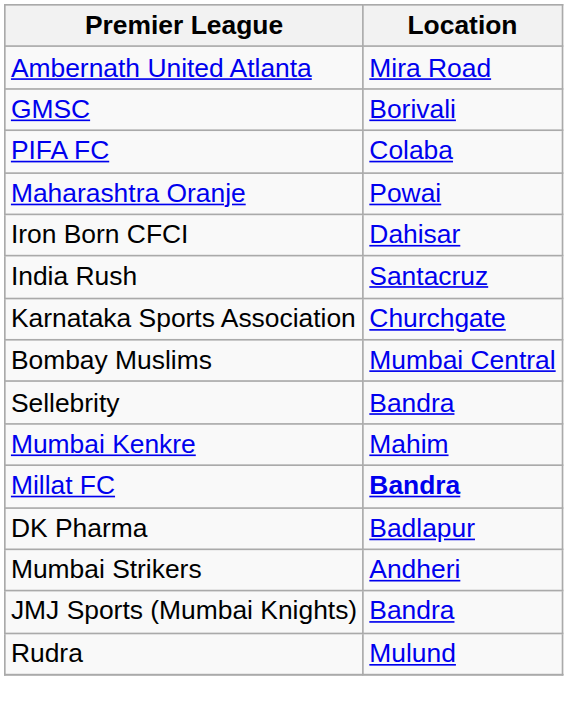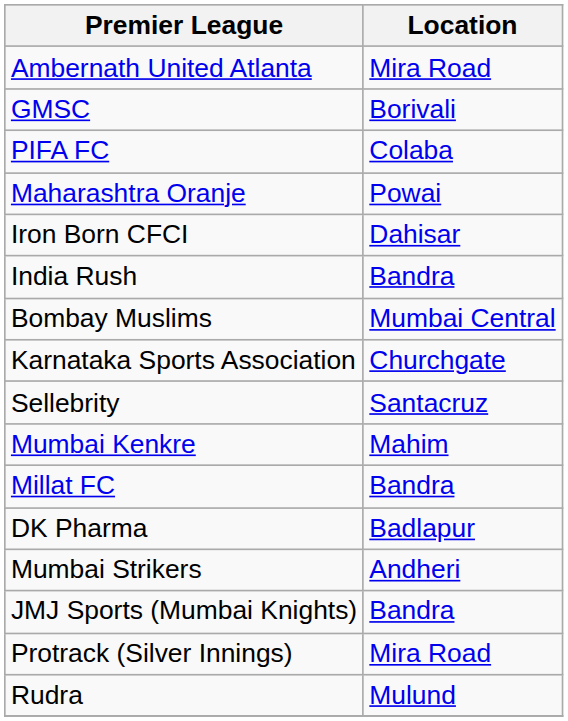 <table class="wikitable sortable">
 <tr>
 <th>Premier League</th>
 <th>Location</th>
 </tr>
 <tr>
 <td><a href='#'>Ambernath United Atlanta</a></td>
 <td><a href='#'>Mira Road</a></td>
 </tr>
 <tr>
 <td><a href='#'>GMSC</a></td>
 <td><a href='#'>Borivali</a></td>
 </tr>
 <tr>
 <td><a href='#'>PIFA FC</a></td>
 <td><a href='#'>Colaba</a></td>
 </tr>
 <tr>
 <td><a href='#'>Maharashtra Oranje</a></td>
 <td><a href='#'>Powai</a></td>
 </tr>
 <tr>
 <td>Iron Born CFCI</td>
 <td><a href='#'>Dahisar</a></td>
 </tr>
 <tr>
 <td>India Rush</td>
-<td><a href='#'>Santacruz</a></td>
+<td><a href='#'>Bandra</a></td>
+</tr>
+<tr>
+<td>Bombay Muslims</td>
+<td><a href='#'>Mumbai Central</a></td>
 </tr>
 <tr>
 <td>Karnataka Sports Association</td>
 <td><a href='#'>Churchgate</a></td>
 </tr>
 <tr>
-<td>Bombay Muslims</td>
-<td><a href='#'>Mumbai Central</a></td>
-</tr>
-<tr>
 <td>Sellebrity</td>
-<td><a href='#'>Bandra</a></td>
+<td><a href='#'>Santacruz</a></td>
 </tr>
 <tr>
 <td><a href='#'>Mumbai Kenkre</a></td>
 <td><a href='#'>Mahim</a></td>
 </tr>
 <tr>
 <td><a href='#'>Millat FC</a></td>
-<td><strong><a href='#'>Bandra</a></strong></td>
+<td><a href='#'>Bandra</a></td>
 </tr>
 <tr>
 <td>DK Pharma</td>
 <td><a href='#'>Badlapur</a></td>
 </tr>
 <tr>
 <td>Mumbai Strikers</td>
 <td><a href='#'>Andheri</a></td>
 </tr>
 <tr>
 <td>JMJ Sports (Mumbai Knights)</td>
 <td><a href='#'>Bandra</a></td>
 </tr>
 <tr>
+<td>Protrack (Silver Innings)</td>
+<td><a href='#'>Mira Road</a></td>
+</tr>
+<tr>
 <td>Rudra</td>
 <td><a href='#'>Mulund</a></td>
 </tr>
 <tr>
 </tr>
 </table>
